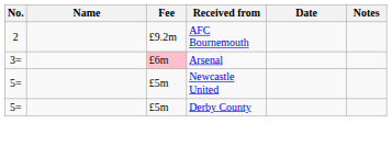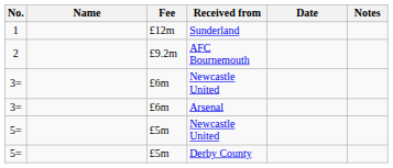 <table class="wikitable sortable" width=90%;>
 <tr>
 <th width=5%>No.</th>
 <th width=30%>Name</th>
 <th width=10%>Fee</th>
 <th width=20%>Received from</th>
 <th width=20%>Date</th>
 <th width=10% class=unsortable>Notes</th>
+</tr>
+<tr>
+<td style="text-align:center;">1</td>
+<td style="text-align:left;"> </td>
+<td>£12m</td>
+<td> <a href='#'>Sunderland</a></td>
+<td></td>
+<td align=center></td>
 </tr>
 <tr>
 <td style="text-align:center;">2</td>
 <td style="text-align:left;"> </td>
 <td>£9.2m</td>
 <td> <a href='#'>AFC Bournemouth</a></td>
 <td></td>
 <td align=center></td>
 </tr>
 <tr>
 <td style="text-align:center;">3=</td>
 <td style="text-align:left;"> </td>
-<td style="background: pink;">£6m</td>
+<td>£6m</td>
+<td> <a href='#'>Newcastle United</a></td>
+<td></td>
+<td align=center></td>
+</tr>
+<tr>
+<td style="text-align:center;">3=</td>
+<td style="text-align:left;"> </td>
+<td>£6m</td>
 <td> <a href='#'>Arsenal</a></td>
 <td></td>
 <td align=center></td>
 </tr>
 <tr>
 <td style="text-align:center;">5=</td>
 <td style="text-align:left;"> </td>
 <td>£5m</td>
 <td> <a href='#'>Newcastle United</a></td>
 <td></td>
 <td align=center></td>
 </tr>
 <tr>
 <td style="text-align:center;">5=</td>
 <td style="text-align:left;"> </td>
 <td>£5m</td>
 <td> <a href='#'>Derby County</a></td>
 <td></td>
 <td align=center></td>
 </tr>
 </table>
